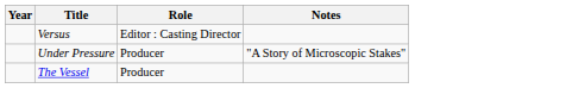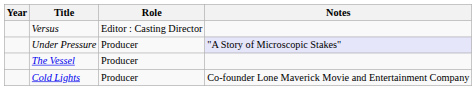 <table class="wikitable sortable">
 <tr>
 <th>Year</th>
 <th>Title</th>
 <th>Role</th>
 <th class="unsortable">Notes</th>
 </tr>
 <tr>
 <td></td>
 <td><em>Versus</em></td>
 <td>Editor : Casting Director</td>
 <td></td>
 </tr>
 <tr>
 <td></td>
 <td><em>Under Pressure</em></td>
 <td>Producer</td>
-<td>"A Story of Microscopic Stakes"</td>
+<td style="background: lavender;">"A Story of Microscopic Stakes"</td>
 </tr>
 <tr>
 <td></td>
 <td data-sort-value="Vessel, The"><em><a href='#'>The Vessel</a></em></td>
 <td>Producer</td>
 <td></td>
 </tr>
+<tr>
+<td></td>
+<td><em><a href='#'>Cold Lights</a></em></td>
+<td>Producer</td>
+<td>Co-founder Lone Maverick Movie and Entertainment Company</td>
+</tr>
 </table>
